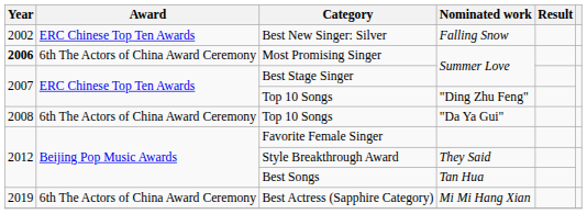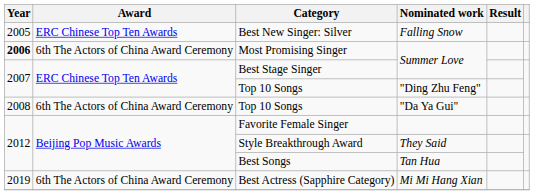 <table class="wikitable">
 <tr>
 <th>Year</th>
 <th>Award</th>
 <th>Category</th>
 <th>Nominated work</th>
 <th>Result</th>
 <th></th>
 </tr>
 <tr>
-<td>2002</td>
+<td>2005</td>
 <td><a href='#'>ERC Chinese Top Ten Awards</a></td>
 <td>Best New Singer: Silver</td>
 <td><em>Falling Snow</em></td>
 <td></td>
 <td></td>
 </tr>
 <tr>
 <td><strong>2006</strong></td>
 <td>6th The Actors of China Award Ceremony</td>
 <td>Most Promising Singer</td>
 <td rowspan=2><em>Summer Love</em></td>
 <td></td>
 <td></td>
 </tr>
 <tr>
 <td rowspan="2">2007</td>
 <td rowspan="2"><a href='#'>ERC Chinese Top Ten Awards</a></td>
 <td>Best Stage Singer</td>
 <td></td>
 <td rowspan=2></td>
 </tr>
 <tr>
 <td>Top 10 Songs</td>
 <td>"Ding Zhu Feng"</td>
 <td></td>
 </tr>
 <tr>
 <td>2008</td>
 <td>6th The Actors of China Award Ceremony</td>
 <td>Top 10 Songs</td>
 <td>"Da Ya Gui"</td>
 <td></td>
 <td></td>
 </tr>
 <tr>
 <td rowspan="3">2012</td>
 <td rowspan="3"><a href='#'>Beijing Pop Music Awards</a></td>
 <td>Favorite Female Singer</td>
 <td></td>
 <td></td>
 <td></td>
 </tr>
 <tr>
 <td>Style Breakthrough Award</td>
 <td><em>They Said</em></td>
 <td></td>
 <td rowspan=2></td>
 </tr>
 <tr>
 <td>Best Songs</td>
 <td><em>Tan Hua</em></td>
 <td></td>
 </tr>
 <tr>
 <td>2019</td>
 <td>6th The Actors of China Award Ceremony</td>
 <td>Best Actress (Sapphire Category)</td>
 <td><em>Mi Mi Hang Xian</em></td>
 <td></td>
 <td></td>
 </tr>
 <tr>
 </tr>
 </table>
